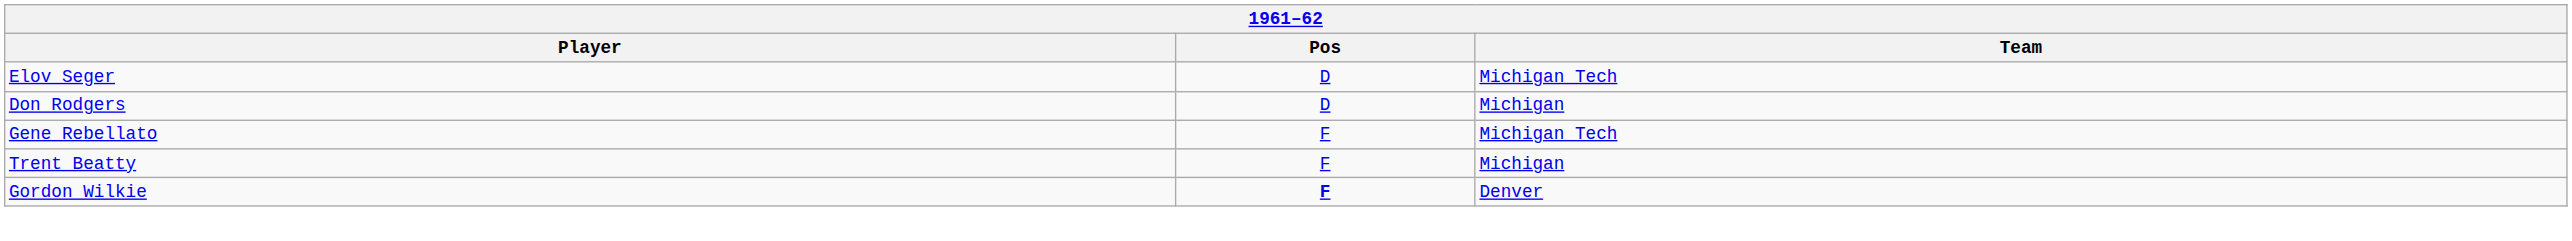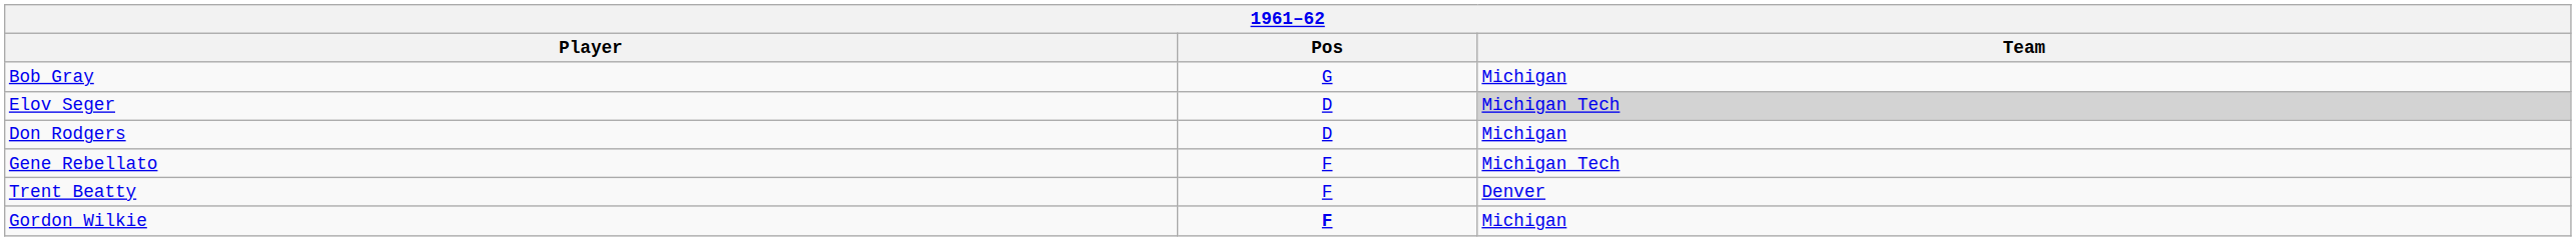 <table class="wikitable" width=95%>
 <tr>
 <th colspan=3><a href='#'>1961–62</a></th>
 </tr>
 <tr>
 <th>Player</th>
 <th>Pos</th>
 <th>Team</th>
 </tr>
 <tr>
+<td><a href='#'>Bob Gray</a></td>
+<td align=center><a href='#'>G</a></td>
+<td><a href='#'>Michigan</a></td>
+</tr>
+<tr>
 <td><a href='#'>Elov Seger</a></td>
 <td align=center><a href='#'>D</a></td>
-<td><a href='#'>Michigan Tech</a></td>
+<td style="background: lightgrey;"><a href='#'>Michigan Tech</a></td>
 </tr>
 <tr>
 <td><a href='#'>Don Rodgers</a></td>
 <td align=center><a href='#'>D</a></td>
 <td><a href='#'>Michigan</a></td>
 </tr>
 <tr>
 <td><a href='#'>Gene Rebellato</a></td>
 <td align=center><a href='#'>F</a></td>
 <td><a href='#'>Michigan Tech</a></td>
 </tr>
 <tr>
 <td><a href='#'>Trent Beatty</a></td>
 <td align=center><a href='#'>F</a></td>
-<td><a href='#'>Michigan</a></td>
+<td><a href='#'>Denver</a></td>
 </tr>
 <tr>
 <td><a href='#'>Gordon Wilkie</a></td>
 <td align=center><strong><a href='#'>F</a></strong></td>
-<td><a href='#'>Denver</a></td>
+<td><a href='#'>Michigan</a></td>
 </tr>
 </table>
